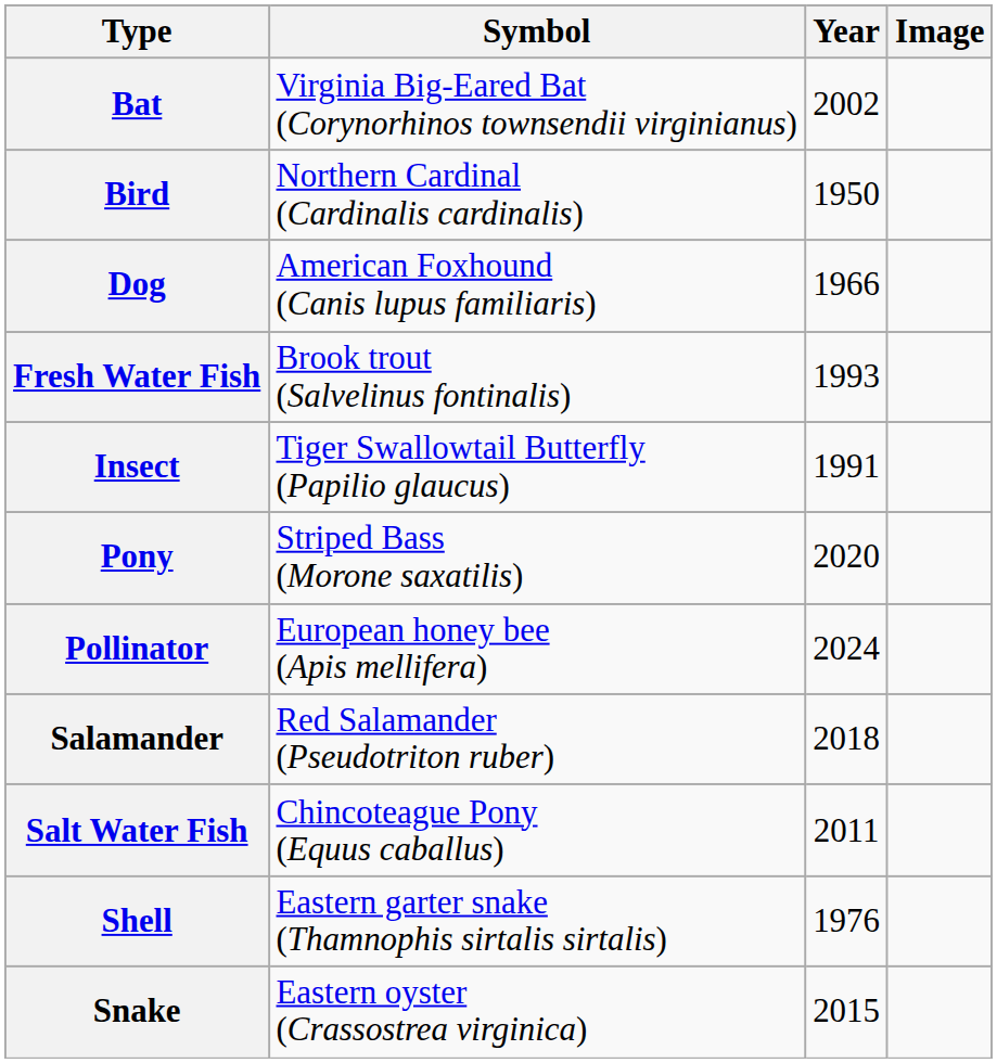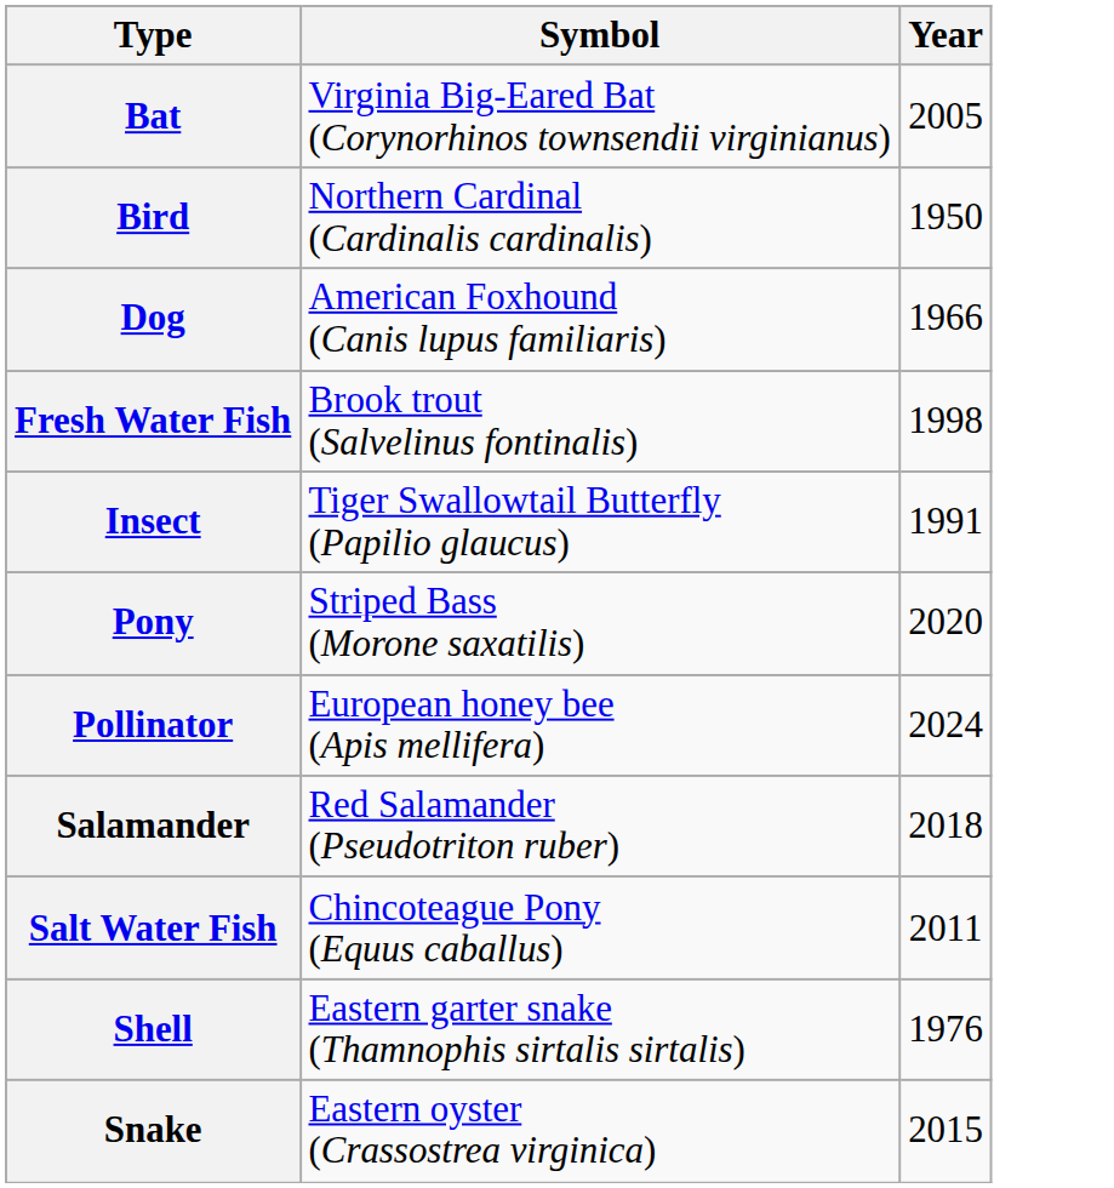 <table class="wikitable plainrowheaders">
 <tr>
 <th scope="col">Type</th>
 <th scope="col">Symbol</th>
 <th scope="col">Year</th>
-<th scope="col">Image</th>
 </tr>
 <tr>
 <th scope="row"><a href='#'>Bat</a></th>
 <td><a href='#'>Virginia Big-Eared Bat</a><br>(<em>Corynorhinos townsendii virginianus</em>)</td>
-<td align="center">2002</td>
-<td align="center"></td>
+<td align="center">2005</td>
 </tr>
 <tr>
 <th scope="row"><a href='#'>Bird</a></th>
 <td><a href='#'>Northern Cardinal</a><br>(<em>Cardinalis cardinalis</em>)</td>
 <td align="center">1950</td>
-<td align="center"></td>
 </tr>
 <tr>
 <th scope="row"><a href='#'>Dog</a></th>
 <td><a href='#'>American Foxhound</a><br>(<em>Canis lupus familiaris</em>)</td>
 <td align="center">1966</td>
-<td align="center"></td>
 </tr>
 <tr>
 <th scope="row"><a href='#'>Fresh Water Fish</a></th>
 <td><a href='#'>Brook trout</a><br>(<em>Salvelinus fontinalis</em>)</td>
-<td align="center">1993</td>
-<td align="center"></td>
+<td align="center">1998</td>
 </tr>
 <tr>
 <th scope="row"><a href='#'>Insect</a></th>
 <td><a href='#'>Tiger Swallowtail Butterfly</a><br>(<em>Papilio glaucus</em>)</td>
 <td align="center">1991</td>
-<td align="center"></td>
 </tr>
 <tr>
 <th scope="row"><a href='#'>Pony</a></th>
 <td><a href='#'>Striped Bass</a><br>(<em>Morone saxatilis</em>)</td>
 <td align="center">2020</td>
-<td align="center"></td>
 </tr>
 <tr>
 <th scope="row"><a href='#'>Pollinator</a></th>
 <td><a href='#'>European honey bee</a><br>(<em>Apis mellifera</em>)</td>
 <td align="center">2024</td>
-<td align="center"></td>
 </tr>
 <tr>
 <th scope="row">Salamander</th>
 <td><a href='#'>Red Salamander</a><br>(<em>Pseudotriton ruber</em>)</td>
 <td align="center">2018</td>
-<td align="center"></td>
 </tr>
 <tr>
 <th scope="row"><a href='#'>Salt Water Fish</a></th>
 <td><a href='#'>Chincoteague Pony</a><br>(<em>Equus caballus</em>)</td>
 <td align="center">2011</td>
-<td align="center"></td>
 </tr>
 <tr>
 <th scope="row"><a href='#'>Shell</a></th>
 <td><a href='#'>Eastern garter snake</a><br>(<em>Thamnophis sirtalis sirtalis</em>)</td>
 <td align="center">1976</td>
-<td align="center"></td>
 </tr>
 <tr>
 <th scope="row">Snake</th>
 <td><a href='#'>Eastern oyster</a><br>(<em>Crassostrea virginica</em>)</td>
 <td align="center">2015</td>
-<td align="center"></td>
 </tr>
 </table>
